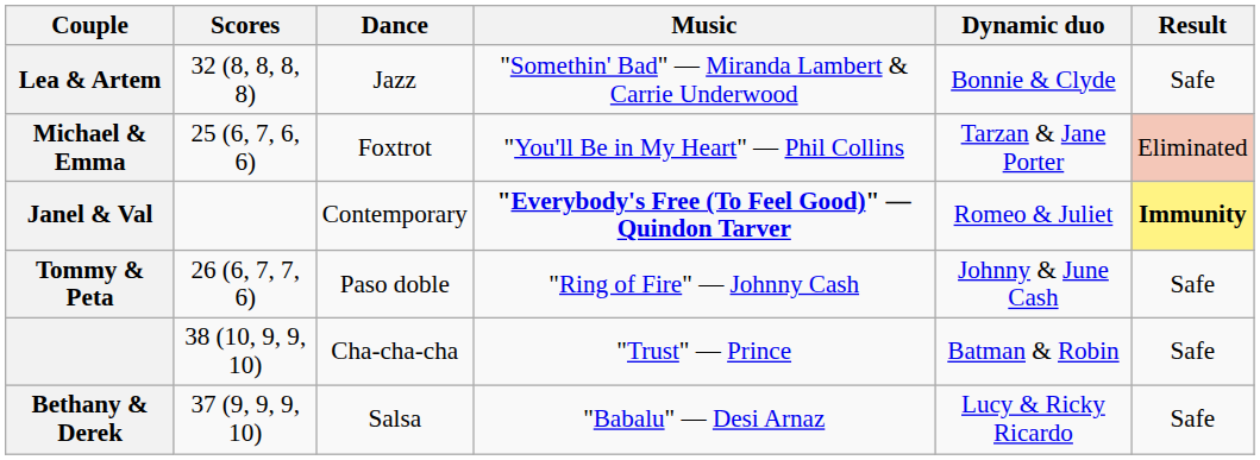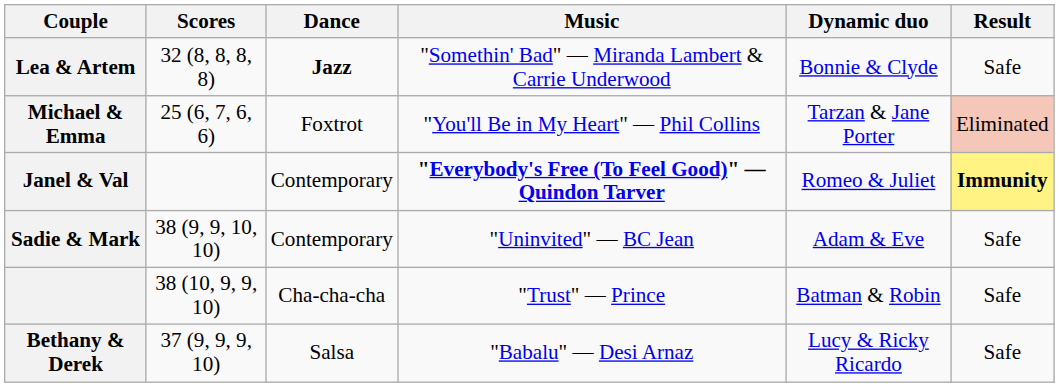 <table class="wikitable sortable" style="text-align:center; width:90%">
 <tr>
 <th scope="col">Couple</th>
 <th scope="col">Scores</th>
 <th scope="col" class="unsortable">Dance</th>
 <th scope="col" class="unsortable">Music</th>
 <th scope="col" class="unsortable">Dynamic duo</th>
 <th scope="col" class="unsortable">Result</th>
 </tr>
 <tr>
 <th scope="row">Lea & Artem</th>
 <td>32 (8, 8, 8, 8)</td>
-<td>Jazz</td>
+<td><strong>Jazz</strong></td>
 <td>"<a href='#'>Somethin' Bad</a>" — <a href='#'>Miranda Lambert</a> & <a href='#'>Carrie Underwood</a></td>
 <td><a href='#'>Bonnie & Clyde</a></td>
 <td>Safe</td>
 </tr>
 <tr>
 <th scope="row">Michael & Emma</th>
 <td>25 (6, 7, 6, 6)</td>
 <td>Foxtrot</td>
 <td>"<a href='#'>You'll Be in My Heart</a>" — <a href='#'>Phil Collins</a></td>
 <td><a href='#'>Tarzan</a> & <a href='#'>Jane Porter</a></td>
 <td bgcolor=f4c7b8>Eliminated</td>
 </tr>
 <tr>
 <th scope="row">Janel & Val</th>
 <td></td>
 <td>Contemporary</td>
 <td><strong>"<a href='#'>Everybody's Free (To Feel Good)</a>" — <a href='#'>Quindon Tarver</a></strong></td>
 <td><a href='#'>Romeo & Juliet</a></td>
 <td bgcolor="fff383"><strong>Immunity</strong></td>
 </tr>
 <tr>
-<th scope="row">Tommy & Peta</th>
-<td>26 (6, 7, 7, 6)</td>
-<td>Paso doble</td>
-<td>"<a href='#'>Ring of Fire</a>" — <a href='#'>Johnny Cash</a></td>
-<td><a href='#'>Johnny</a> & <a href='#'>June Cash</a></td>
+<th scope="row">Sadie & Mark</th>
+<td>38 (9, 9, 10, 10)</td>
+<td>Contemporary</td>
+<td>"<a href='#'>Uninvited</a>" — <a href='#'>BC Jean</a></td>
+<td><a href='#'>Adam & Eve</a></td>
 <td>Safe</td>
 </tr>
 <tr>
 <th scope="row"></th>
 <td>38 (10, 9, 9, 10)</td>
 <td>Cha-cha-cha</td>
 <td>"<a href='#'>Trust</a>" — <a href='#'>Prince</a></td>
 <td><a href='#'>Batman</a> & <a href='#'>Robin</a></td>
 <td>Safe</td>
 </tr>
 <tr>
 <th scope="row">Bethany & Derek</th>
 <td>37 (9, 9, 9, 10)</td>
 <td>Salsa</td>
 <td>"<a href='#'>Babalu</a>" — <a href='#'>Desi Arnaz</a></td>
 <td><a href='#'>Lucy & Ricky Ricardo</a></td>
 <td>Safe</td>
 </tr>
 </table>
